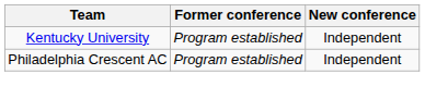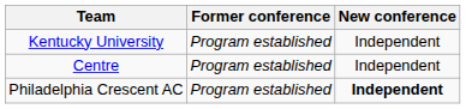 <table class="wikitable">
 <tr>
 <th>Team</th>
 <th>Former conference</th>
 <th>New conference</th>
 </tr>
 <tr style="text-align:center;">
 <td><a href='#'>Kentucky University</a></td>
 <td><em>Program established</em></td>
 <td>Independent</td>
 </tr>
 <tr style="text-align:center;">
-<td>Philadelphia Crescent AC</td>
+<td><a href='#'>Centre</a></td>
 <td><em>Program established</em></td>
 <td>Independent</td>
 </tr>
+<tr style="text-align:center;">
+<td>Philadelphia Crescent AC</td>
+<td><em>Program established</em></td>
+<td><strong>Independent</strong></td>
+</tr>
 </table>
